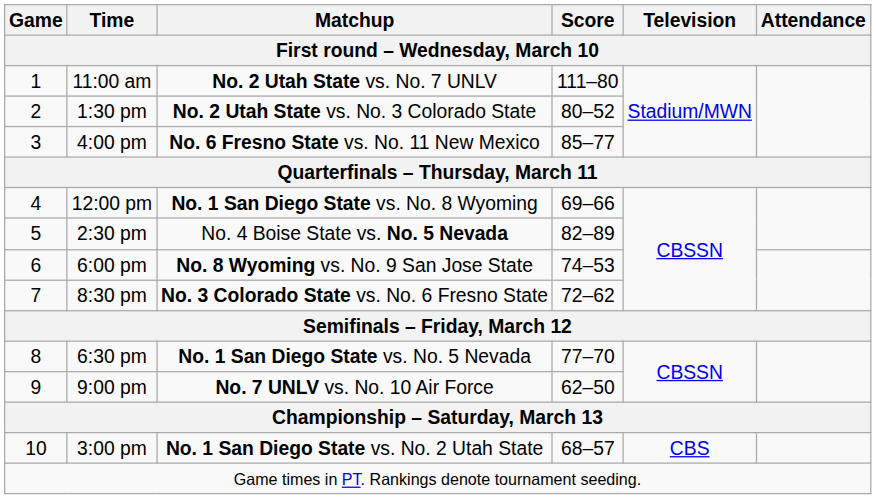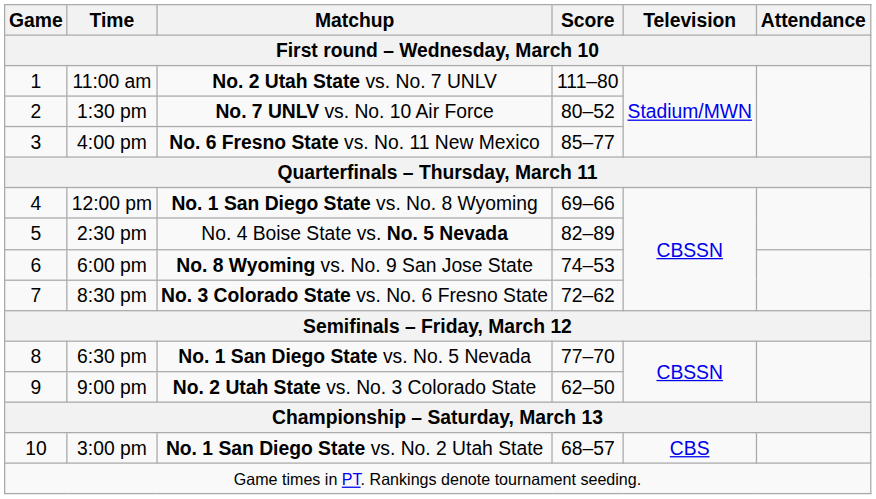 <table class="wikitable" style="font-size: 95%; text-align:center">
 <tr>
 <th>Game</th>
 <th>Time</th>
 <th>Matchup</th>
 <th>Score</th>
 <th>Television</th>
 <th>Attendance</th>
 </tr>
 <tr>
 <th colspan=7>First round – Wednesday, March 10</th>
 </tr>
 <tr>
 <td>1</td>
 <td>11:00 am</td>
 <td><strong>No. 2 Utah State</strong> vs. No. 7 UNLV</td>
 <td>111–80</td>
 <td rowspan=3><a href='#'>Stadium/MWN</a></td>
 <td rowspan=3></td>
 </tr>
 <tr>
 <td>2</td>
 <td>1:30 pm</td>
-<td><strong>No. 2 Utah State</strong> vs. No. 3 Colorado State</td>
+<td><strong>No. 7 UNLV</strong> vs. No. 10 Air Force</td>
 <td>80–52</td>
 </tr>
 <tr>
 <td>3</td>
 <td>4:00 pm</td>
 <td><strong>No. 6 Fresno State</strong> vs. No. 11 New Mexico</td>
 <td>85–77</td>
 </tr>
 <tr>
 <th colspan=7>Quarterfinals – Thursday, March 11</th>
 </tr>
 <tr>
 <td>4</td>
 <td>12:00 pm</td>
 <td><strong>No. 1 San Diego State</strong> vs. No. 8 Wyoming</td>
 <td>69–66</td>
 <td rowspan=4><a href='#'>CBSSN</a></td>
 <td rowspan=2></td>
 </tr>
 <tr>
 <td>5</td>
 <td>2:30 pm</td>
 <td>No. 4 Boise State vs. <strong>No. 5 Nevada</strong></td>
 <td>82–89</td>
 </tr>
 <tr>
 <td>6</td>
 <td>6:00 pm</td>
 <td><strong>No. 8 Wyoming</strong> vs. No. 9 San Jose State</td>
 <td>74–53</td>
 <td rowspan=2></td>
 </tr>
 <tr>
 <td>7</td>
 <td>8:30 pm</td>
 <td><strong>No. 3 Colorado State</strong> vs. No. 6 Fresno State</td>
 <td>72–62</td>
 </tr>
 <tr>
 <th colspan=7>Semifinals – Friday, March 12</th>
 </tr>
 <tr>
 <td>8</td>
 <td>6:30 pm</td>
 <td><strong>No. 1 San Diego State</strong> vs. No. 5 Nevada</td>
 <td>77–70</td>
 <td rowspan=2><a href='#'>CBSSN</a></td>
 <td rowspan=2></td>
 </tr>
 <tr>
 <td>9</td>
 <td>9:00 pm</td>
-<td><strong>No. 7 UNLV</strong> vs. No. 10 Air Force</td>
+<td><strong>No. 2 Utah State</strong> vs. No. 3 Colorado State</td>
 <td>62–50</td>
 </tr>
 <tr>
 <th colspan=7>Championship – Saturday, March 13</th>
 </tr>
 <tr>
 <td>10</td>
 <td>3:00 pm</td>
 <td><strong>No. 1 San Diego State</strong> vs. No. 2 Utah State</td>
 <td>68–57</td>
 <td><a href='#'>CBS</a></td>
 <td></td>
 </tr>
 <tr>
 <td colspan=6><small>Game times in <a href='#'>PT</a>. Rankings denote tournament seeding.</small></td>
 </tr>
 </table>
